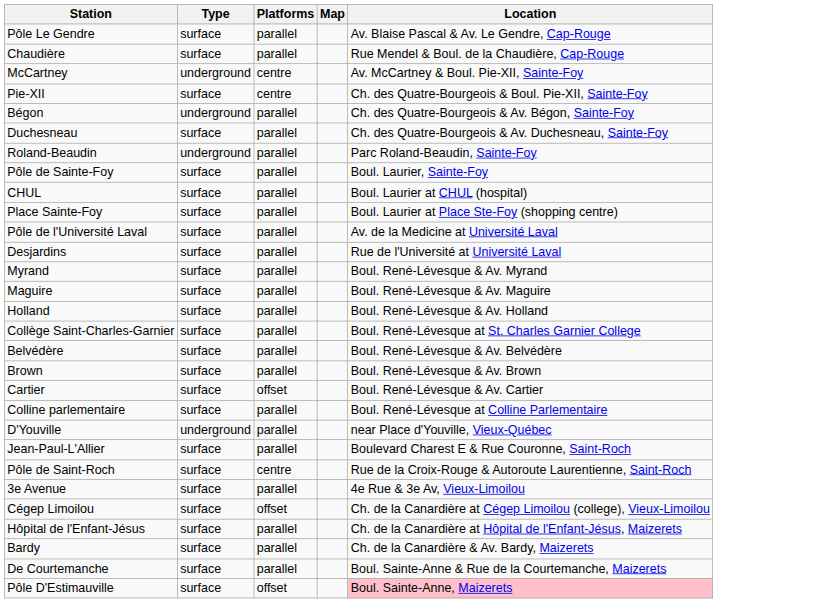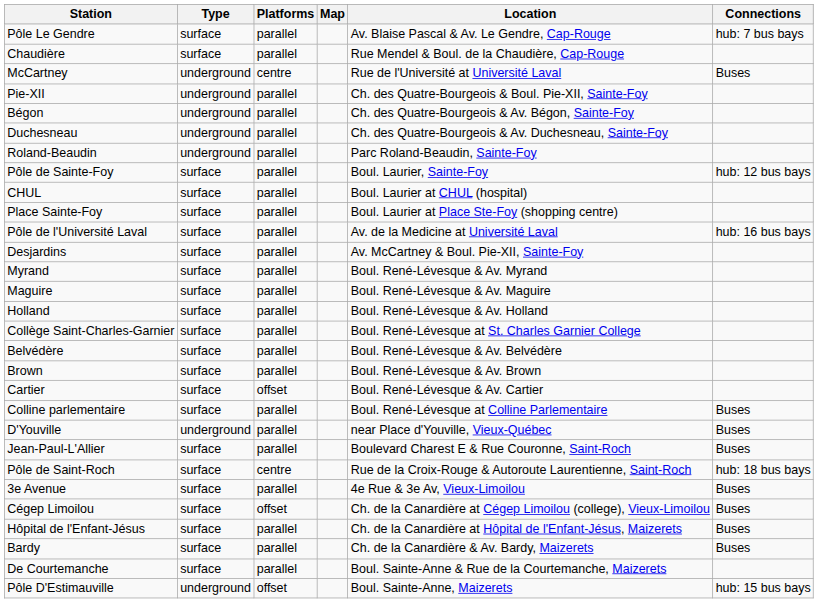 <table class="wikitable collapsible expanded">
 <tr bgcolor="#CCCCCC">
 <th>Station</th>
 <th>Type</th>
 <th>Platforms</th>
 <th>Map</th>
 <th>Location</th>
+<th>Connections</th>
 </tr>
 <tr>
 <td>Pôle Le Gendre</td>
 <td>surface</td>
 <td>parallel</td>
 <td style="font-size:xx-small"></td>
 <td>Av. Blaise Pascal & Av. Le Gendre, <a href='#'>Cap-Rouge</a></td>
+<td>hub: 7 bus bays</td>
 </tr>
 <tr>
 <td>Chaudière</td>
 <td>surface</td>
 <td>parallel</td>
 <td style="font-size:xx-small"></td>
 <td>Rue Mendel & Boul. de la Chaudière, <a href='#'>Cap-Rouge</a></td>
+<td></td>
 </tr>
 <tr>
 <td>McCartney</td>
 <td>underground</td>
 <td>centre</td>
 <td style="font-size:xx-small"></td>
-<td>Av. McCartney & Boul. Pie-XII, <a href='#'>Sainte-Foy</a></td>
+<td>Rue de l'Université at <a href='#'>Université Laval</a></td>
+<td>Buses</td>
 </tr>
 <tr>
 <td>Pie-XII</td>
-<td>surface</td>
-<td>centre</td>
+<td>underground</td>
+<td>parallel</td>
 <td style="font-size:xx-small"></td>
 <td>Ch. des Quatre-Bourgeois & Boul. Pie-XII, <a href='#'>Sainte-Foy</a></td>
+<td></td>
 </tr>
 <tr>
 <td>Bégon</td>
 <td>underground</td>
 <td>parallel</td>
 <td style="font-size:xx-small"></td>
 <td>Ch. des Quatre-Bourgeois & Av. Bégon, <a href='#'>Sainte-Foy</a></td>
+<td></td>
 </tr>
 <tr>
 <td>Duchesneau</td>
-<td>surface</td>
+<td>underground</td>
 <td>parallel</td>
 <td style="font-size:xx-small"></td>
 <td>Ch. des Quatre-Bourgeois & Av. Duchesneau, <a href='#'>Sainte-Foy</a></td>
+<td></td>
 </tr>
 <tr>
 <td>Roland-Beaudin</td>
 <td>underground</td>
 <td>parallel</td>
 <td style="font-size:xx-small"></td>
 <td>Parc Roland-Beaudin, <a href='#'>Sainte-Foy</a></td>
+<td></td>
 </tr>
 <tr>
 <td>Pôle de Sainte-Foy</td>
 <td>surface</td>
 <td>parallel</td>
 <td style="font-size:xx-small"></td>
 <td>Boul. Laurier, <a href='#'>Sainte-Foy</a></td>
+<td>hub: 12 bus bays</td>
 </tr>
 <tr>
 <td>CHUL</td>
 <td>surface</td>
 <td>parallel</td>
 <td style="font-size:xx-small"></td>
 <td>Boul. Laurier at <a href='#'>CHUL</a> (hospital)</td>
+<td></td>
 </tr>
 <tr>
 <td>Place Sainte-Foy</td>
 <td>surface</td>
 <td>parallel</td>
 <td style="font-size:xx-small"></td>
 <td>Boul. Laurier at <a href='#'>Place Ste-Foy</a> (shopping centre)</td>
+<td></td>
 </tr>
 <tr>
 <td>Pôle de l'Université Laval</td>
 <td>surface</td>
 <td>parallel</td>
 <td style="font-size:xx-small"></td>
 <td>Av. de la Medicine at <a href='#'>Université Laval</a></td>
+<td>hub: 16 bus bays</td>
 </tr>
 <tr>
 <td>Desjardins</td>
 <td>surface</td>
 <td>parallel</td>
 <td style="font-size:xx-small"></td>
-<td>Rue de l'Université at <a href='#'>Université Laval</a></td>
+<td>Av. McCartney & Boul. Pie-XII, <a href='#'>Sainte-Foy</a></td>
+<td></td>
 </tr>
 <tr>
 <td>Myrand</td>
 <td>surface</td>
 <td>parallel</td>
 <td style="font-size:xx-small"></td>
 <td>Boul. René-Lévesque & Av. Myrand</td>
+<td></td>
 </tr>
 <tr>
 <td>Maguire</td>
 <td>surface</td>
 <td>parallel</td>
 <td style="font-size:xx-small"></td>
 <td>Boul. René-Lévesque & Av. Maguire</td>
+<td></td>
 </tr>
 <tr>
 <td>Holland</td>
 <td>surface</td>
 <td>parallel</td>
 <td style="font-size:xx-small"></td>
 <td>Boul. René-Lévesque & Av. Holland</td>
+<td></td>
 </tr>
 <tr>
 <td>Collège Saint-Charles-Garnier</td>
 <td>surface</td>
 <td>parallel</td>
 <td style="font-size:xx-small"></td>
 <td>Boul. René-Lévesque at <a href='#'>St. Charles Garnier College</a></td>
+<td></td>
 </tr>
 <tr>
 <td>Belvédère</td>
 <td>surface</td>
 <td>parallel</td>
 <td style="font-size:xx-small"></td>
 <td>Boul. René-Lévesque & Av. Belvédère</td>
+<td></td>
 </tr>
 <tr>
 <td>Brown</td>
 <td>surface</td>
 <td>parallel</td>
 <td style="font-size:xx-small"></td>
 <td>Boul. René-Lévesque & Av. Brown</td>
+<td></td>
 </tr>
 <tr>
 <td>Cartier</td>
 <td>surface</td>
 <td>offset</td>
 <td style="font-size:xx-small"></td>
 <td>Boul. René-Lévesque & Av. Cartier</td>
+<td></td>
 </tr>
 <tr>
 <td>Colline parlementaire</td>
 <td>surface</td>
 <td>parallel</td>
 <td style="font-size:xx-small"></td>
 <td>Boul. René-Lévesque at <a href='#'>Colline Parlementaire</a></td>
+<td>Buses</td>
 </tr>
 <tr>
 <td>D'Youville</td>
 <td>underground</td>
 <td>parallel</td>
 <td style="font-size:xx-small"></td>
 <td>near Place d'Youville, <a href='#'>Vieux-Québec</a></td>
+<td>Buses</td>
 </tr>
 <tr>
 <td>Jean-Paul-L'Allier</td>
 <td>surface</td>
 <td>parallel</td>
 <td style="font-size:xx-small"></td>
 <td>Boulevard Charest E & Rue Couronne, <a href='#'>Saint-Roch</a></td>
+<td>Buses</td>
 </tr>
 <tr>
 <td>Pôle de Saint-Roch</td>
 <td>surface</td>
 <td>centre</td>
 <td style="font-size:xx-small"></td>
 <td>Rue de la Croix-Rouge & Autoroute Laurentienne, <a href='#'>Saint-Roch</a></td>
+<td>hub: 18 bus bays</td>
 </tr>
 <tr>
 <td>3e Avenue</td>
 <td>surface</td>
 <td>parallel</td>
 <td style="font-size:xx-small"></td>
 <td>4e Rue & 3e Av, <a href='#'>Vieux-Limoilou</a></td>
+<td>Buses</td>
 </tr>
 <tr>
 <td>Cégep Limoilou</td>
 <td>surface</td>
 <td>offset</td>
 <td style="font-size:xx-small"></td>
 <td>Ch. de la Canardière at <a href='#'>Cégep Limoilou</a> (college), <a href='#'>Vieux-Limoilou</a></td>
+<td>Buses</td>
 </tr>
 <tr>
 <td>Hôpital de l'Enfant-Jésus</td>
 <td>surface</td>
 <td>parallel</td>
 <td style="font-size:xx-small"></td>
 <td>Ch. de la Canardière at <a href='#'>Hôpital de l'Enfant-Jésus</a>, <a href='#'>Maizerets</a></td>
+<td>Buses</td>
 </tr>
 <tr>
 <td>Bardy</td>
 <td>surface</td>
 <td>parallel</td>
 <td style="font-size:xx-small"></td>
 <td>Ch. de la Canardière & Av. Bardy, <a href='#'>Maizerets</a></td>
+<td>Buses</td>
 </tr>
 <tr>
 <td>De Courtemanche</td>
 <td>surface</td>
 <td>parallel</td>
 <td style="font-size:xx-small"></td>
 <td>Boul. Sainte-Anne & Rue de la Courtemanche, <a href='#'>Maizerets</a></td>
+<td></td>
 </tr>
 <tr>
 <td>Pôle D'Estimauville</td>
-<td>surface</td>
+<td>underground</td>
 <td>offset</td>
 <td style="font-size:xx-small"></td>
-<td style="background: pink;">Boul. Sainte-Anne, <a href='#'>Maizerets</a></td>
+<td>Boul. Sainte-Anne, <a href='#'>Maizerets</a></td>
+<td>hub: 15 bus bays</td>
 </tr>
 </table>
